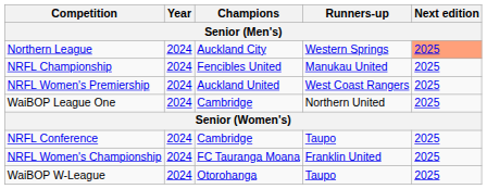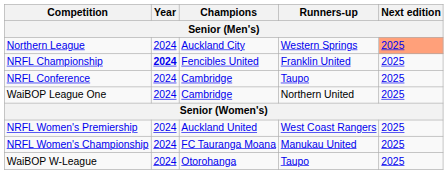 <table class="wikitable sortable">
 <tr>
 <th>Competition</th>
 <th>Year</th>
 <th>Champions</th>
 <th>Runners-up</th>
 <th>Next edition</th>
 </tr>
 <tr>
 <th colspan=5>Senior (Men's)</th>
 </tr>
 <tr>
 <td><a href='#'>Northern League</a></td>
 <td><a href='#'>2024</a></td>
 <td><a href='#'>Auckland City</a></td>
 <td><a href='#'>Western Springs</a></td>
 <td style="background: lightsalmon;"><a href='#'>2025</a></td>
 </tr>
 <tr>
 <td><a href='#'>NRFL Championship</a></td>
-<td><a href='#'>2024</a></td>
+<td><strong><a href='#'>2024</a></strong></td>
 <td><a href='#'>Fencibles United</a></td>
-<td><a href='#'>Manukau United</a></td>
+<td><a href='#'>Franklin United</a></td>
 <td><a href='#'>2025</a></td>
 </tr>
 <tr>
-<td><a href='#'>NRFL Women's Premiership</a></td>
+<td><a href='#'>NRFL Conference</a></td>
 <td><a href='#'>2024</a></td>
-<td><a href='#'>Auckland United</a></td>
-<td><a href='#'>West Coast Rangers</a></td>
+<td><a href='#'>Cambridge</a></td>
+<td><a href='#'>Taupo</a></td>
 <td><a href='#'>2025</a></td>
 </tr>
 <tr>
 <td>WaiBOP League One</td>
 <td><a href='#'>2024</a></td>
 <td><a href='#'>Cambridge</a></td>
 <td>Northern United</td>
 <td><a href='#'>2025</a></td>
 </tr>
 <tr>
 <th colspan=5>Senior (Women's)</th>
 </tr>
 <tr>
-<td><a href='#'>NRFL Conference</a></td>
+<td><a href='#'>NRFL Women's Premiership</a></td>
 <td><a href='#'>2024</a></td>
-<td><a href='#'>Cambridge</a></td>
-<td><a href='#'>Taupo</a></td>
+<td><a href='#'>Auckland United</a></td>
+<td><a href='#'>West Coast Rangers</a></td>
 <td><a href='#'>2025</a></td>
 </tr>
 <tr>
 <td><a href='#'>NRFL Women's Championship</a></td>
 <td><a href='#'>2024</a></td>
 <td><a href='#'>FC Tauranga Moana</a></td>
-<td><a href='#'>Franklin United</a></td>
+<td><a href='#'>Manukau United</a></td>
 <td><a href='#'>2025</a></td>
 </tr>
 <tr>
 <td>WaiBOP W-League</td>
 <td><a href='#'>2024</a></td>
 <td><a href='#'>Otorohanga</a></td>
 <td><a href='#'>Taupo</a></td>
 <td><a href='#'>2025</a></td>
 </tr>
 </table>
